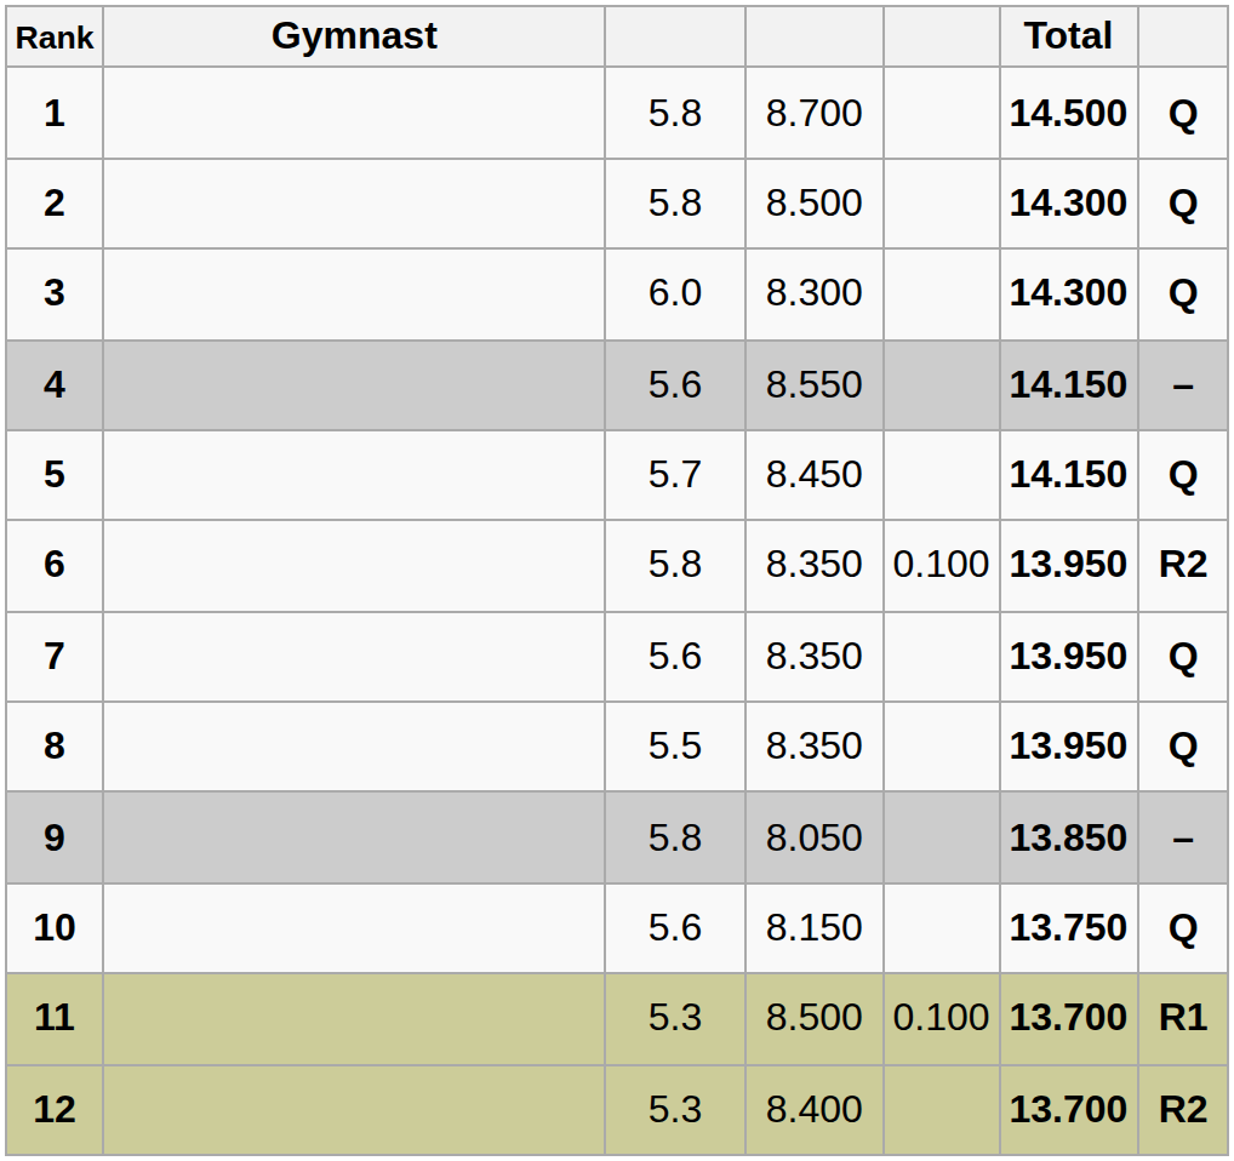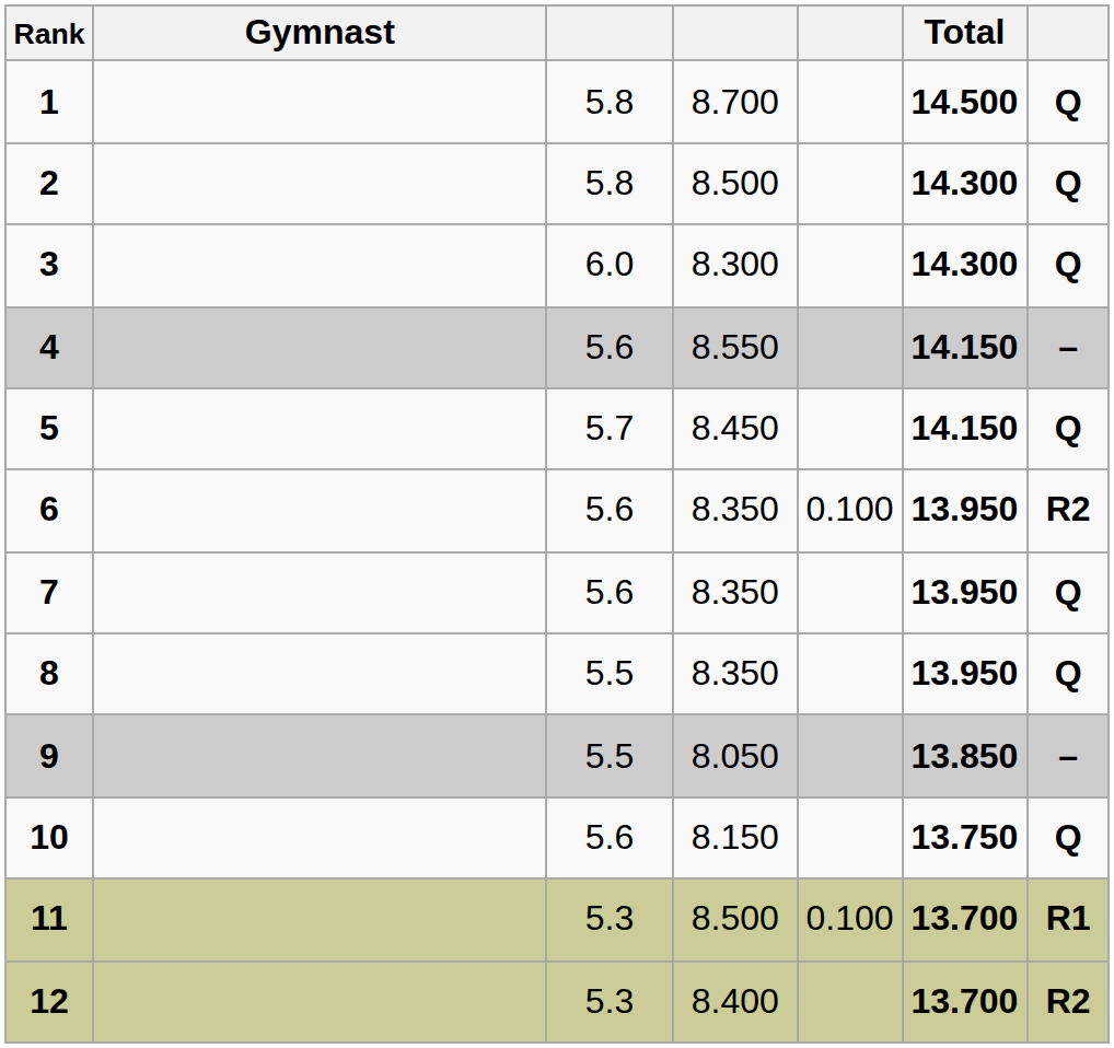 <table style="text-align:center;" class="wikitable sortable">
 <tr>
 <th scope="col" style="width:15px;"><small>Rank</small></th>
 <th scope="col" style="width:200px;">Gymnast</th>
 <th scope="col" style="width:50px;"><small></small></th>
 <th scope="col" style="width:50px;"><small></small></th>
 <th scope="col" style="width:20px;"><small></small></th>
 <th scope="col" style="width:50px;">Total</th>
 <th scope="col" style="width:30px;"><small></small></th>
 </tr>
 <tr>
 <td scope="row" style="text-align:center"><strong>1</strong></td>
 <td style="height:30px; text-align:left;"></td>
 <td>5.8</td>
 <td>8.700</td>
 <td></td>
 <td><strong>14.500</strong></td>
 <td><strong>Q</strong></td>
 </tr>
 <tr>
 <td scope="row" style="text-align:center"><strong>2</strong></td>
 <td style="height:30px; text-align:left;"></td>
 <td>5.8</td>
 <td>8.500</td>
 <td></td>
 <td><strong>14.300</strong></td>
 <td><strong>Q</strong></td>
 </tr>
 <tr>
 <td scope="row" style="text-align:center"><strong>3</strong></td>
 <td style="height:30px; text-align:left;"></td>
 <td>6.0</td>
 <td>8.300</td>
 <td></td>
 <td><strong>14.300</strong></td>
 <td><strong>Q</strong></td>
 </tr>
 <tr style="background:#cccccc;">
 <td scope="row" style="text-align:center"><strong>4</strong></td>
 <td style="height:30px; text-align:left;"></td>
 <td>5.6</td>
 <td>8.550</td>
 <td></td>
 <td><strong>14.150</strong></td>
 <td><strong>–</strong></td>
 </tr>
 <tr>
 <td scope="row" style="text-align:center"><strong>5</strong></td>
 <td style="height:30px; text-align:left;"></td>
 <td>5.7</td>
 <td>8.450</td>
 <td></td>
 <td><strong>14.150</strong></td>
 <td><strong>Q</strong></td>
 </tr>
 <tr>
 <td scope="row" style="text-align:center"><strong>6</strong></td>
 <td style="height:30px; text-align:left;"></td>
-<td>5.8</td>
+<td>5.6</td>
 <td>8.350</td>
 <td>0.100</td>
 <td><strong>13.950</strong></td>
 <td><strong>R2</strong></td>
 </tr>
 <tr>
 <td scope="row" style="text-align:center"><strong>7</strong></td>
 <td style="height:30px; text-align:left;"></td>
 <td>5.6</td>
 <td>8.350</td>
 <td></td>
 <td><strong>13.950</strong></td>
 <td><strong>Q</strong></td>
 </tr>
 <tr>
 <td scope="row" style="text-align:center"><strong>8</strong></td>
 <td style="height:30px; text-align:left;"></td>
 <td>5.5</td>
 <td>8.350</td>
 <td></td>
 <td><strong>13.950</strong></td>
 <td><strong>Q</strong></td>
 </tr>
 <tr style="background:#cccccc;">
 <td scope="row" style="text-align:center"><strong>9</strong></td>
 <td style="height:30px; text-align:left;"></td>
-<td>5.8</td>
+<td>5.5</td>
 <td>8.050</td>
 <td></td>
 <td><strong>13.850</strong></td>
 <td><strong>–</strong></td>
 </tr>
 <tr>
 <td scope="row" style="text-align:center"><strong>10</strong></td>
 <td style="height:30px; text-align:left;"></td>
 <td>5.6</td>
 <td>8.150</td>
 <td></td>
 <td><strong>13.750</strong></td>
 <td><strong>Q</strong></td>
 </tr>
 <tr style="background:#cccc99;">
 <td scope="row" style="text-align:center"><strong>11</strong></td>
 <td style="height:30px; text-align:left;"></td>
 <td>5.3</td>
 <td>8.500</td>
 <td>0.100</td>
 <td><strong>13.700</strong></td>
 <td><strong>R1</strong></td>
 </tr>
 <tr style="background:#cccc99;">
 <td scope="row" style="text-align:center"><strong>12</strong></td>
 <td style="height:30px; text-align:left;"></td>
 <td>5.3</td>
 <td>8.400</td>
 <td></td>
 <td><strong>13.700</strong></td>
 <td><strong>R2</strong></td>
 </tr>
 </table>
